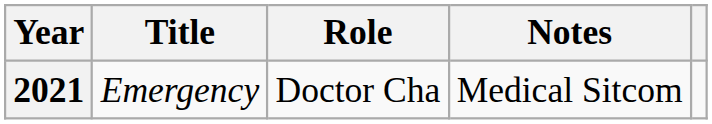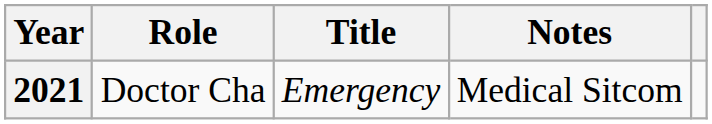 <table class="wikitable sortable plainrowheaders">
 <tr>
 <th scope="col">Year</th>
+<th scope="col">Role</th>
 <th scope="col">Title</th>
-<th scope="col">Role</th>
 <th scope="col">Notes</th>
 <th scope="col" class="unsortable"></th>
 </tr>
 <tr>
 <th scope="row">2021</th>
+<td>Doctor Cha</td>
 <td><em>Emergency</em>  </td>
-<td>Doctor Cha</td>
 <td>Medical Sitcom</td>
 <td style="text-align:center"></td>
 </tr>
 </table>
